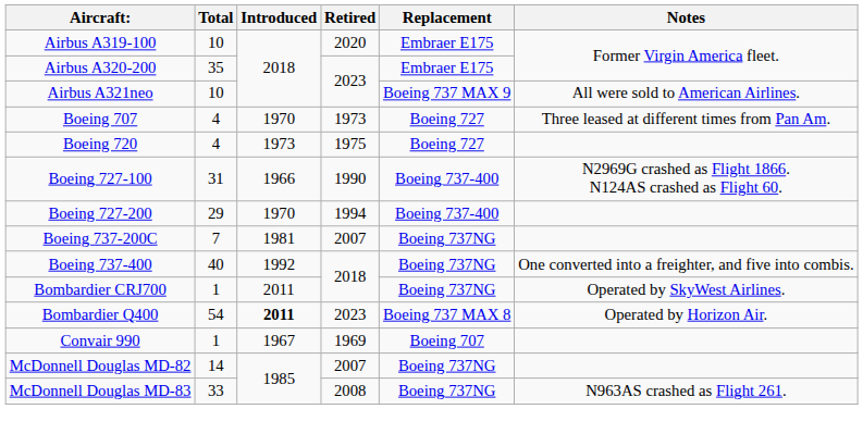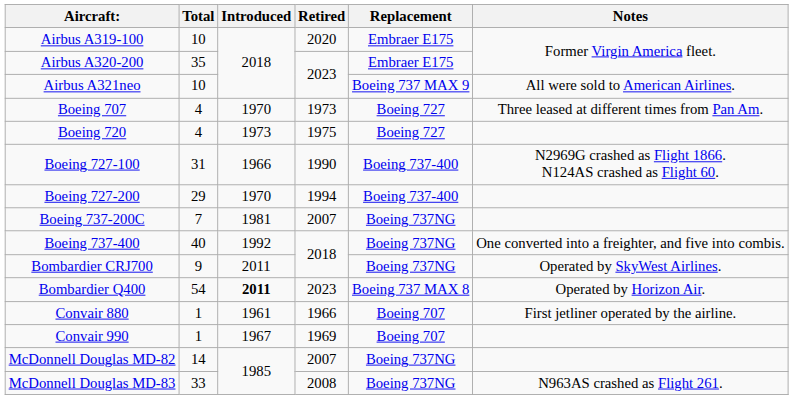 <table class="wikitable sortable sticky-header-multi" style="margin:0.5em auto; text-align:center">
 <tr>
 <th>Aircraft:</th>
 <th>Total</th>
 <th>Introduced</th>
 <th>Retired</th>
 <th>Replacement</th>
 <th>Notes</th>
 </tr>
 <tr>
 <td><a href='#'>Airbus A319-100</a></td>
 <td>10</td>
 <td rowspan=3>2018</td>
 <td>2020</td>
 <td><a href='#'>Embraer E175</a></td>
 <td rowspan="2">Former <a href='#'>Virgin America</a> fleet.</td>
 </tr>
 <tr>
 <td><a href='#'>Airbus A320-200</a></td>
 <td>35</td>
 <td rowspan=2>2023</td>
 <td><a href='#'>Embraer E175</a></td>
 </tr>
 <tr>
 <td><a href='#'>Airbus A321neo</a></td>
 <td>10</td>
 <td><a href='#'>Boeing 737 MAX 9</a></td>
 <td>All were sold to <a href='#'>American Airlines</a>.</td>
 </tr>
 <tr>
 <td><a href='#'>Boeing 707</a></td>
 <td>4</td>
 <td>1970</td>
 <td>1973</td>
 <td><a href='#'>Boeing 727</a></td>
 <td>Three leased at different times from <a href='#'>Pan Am</a>.</td>
 </tr>
 <tr>
 <td><a href='#'>Boeing 720</a></td>
 <td>4</td>
 <td>1973</td>
 <td>1975</td>
 <td><a href='#'>Boeing 727</a></td>
 <td></td>
 </tr>
 <tr>
 <td><a href='#'>Boeing 727-100</a></td>
 <td>31</td>
 <td>1966</td>
 <td>1990</td>
 <td><a href='#'>Boeing 737-400</a></td>
 <td>N2969G crashed as <a href='#'>Flight 1866</a>.<br>N124AS crashed as <a href='#'>Flight 60</a>.</td>
 </tr>
 <tr>
 <td><a href='#'>Boeing 727-200</a></td>
 <td>29</td>
 <td>1970</td>
 <td>1994</td>
 <td><a href='#'>Boeing 737-400</a></td>
 <td></td>
 </tr>
 <tr>
 <td><a href='#'>Boeing 737-200C</a></td>
 <td>7</td>
 <td>1981</td>
 <td>2007</td>
 <td><a href='#'>Boeing 737NG</a></td>
 <td></td>
 </tr>
 <tr>
 <td><a href='#'>Boeing 737-400</a></td>
 <td>40</td>
 <td>1992</td>
 <td rowspan=2>2018</td>
 <td><a href='#'>Boeing 737NG</a></td>
 <td>One converted into a freighter, and five into combis.</td>
 </tr>
 <tr>
 <td><a href='#'>Bombardier CRJ700</a></td>
-<td>1</td>
+<td>9</td>
 <td>2011</td>
 <td><a href='#'>Boeing 737NG</a></td>
 <td>Operated by <a href='#'>SkyWest Airlines</a>.</td>
 </tr>
 <tr>
 <td><a href='#'>Bombardier Q400</a></td>
 <td>54</td>
 <td><strong>2011</strong></td>
 <td>2023</td>
 <td><a href='#'>Boeing 737 MAX 8</a></td>
 <td>Operated by <a href='#'>Horizon Air</a>.</td>
+</tr>
+<tr>
+<td><a href='#'>Convair 880</a></td>
+<td>1</td>
+<td>1961</td>
+<td>1966</td>
+<td><a href='#'>Boeing 707</a></td>
+<td>First jetliner operated by the airline.</td>
 </tr>
 <tr>
 <td><a href='#'>Convair 990</a></td>
 <td>1</td>
 <td>1967</td>
 <td>1969</td>
 <td><a href='#'>Boeing 707</a></td>
 <td></td>
 </tr>
 <tr>
 <td><a href='#'>McDonnell Douglas MD-82</a></td>
 <td>14</td>
 <td rowspan=2>1985</td>
 <td>2007</td>
 <td><a href='#'>Boeing 737NG</a></td>
 <td></td>
 </tr>
 <tr>
 <td><a href='#'>McDonnell Douglas MD-83</a></td>
 <td>33</td>
 <td>2008</td>
 <td><a href='#'>Boeing 737NG</a></td>
 <td>N963AS crashed as <a href='#'>Flight 261</a>.</td>
 </tr>
 </table>
